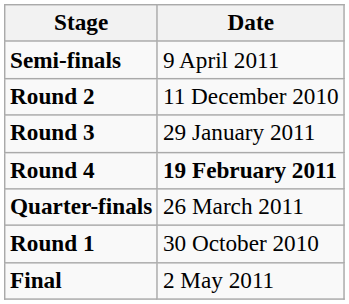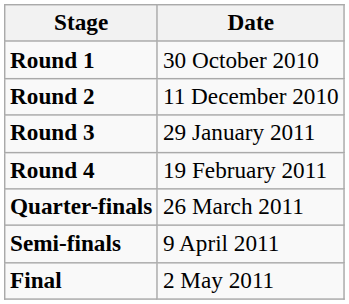 <table class="wikitable">
 <tr>
 <th><strong>Stage</strong></th>
 <th><strong>Date</strong></th>
 </tr>
 <tr>
-<td><strong>Semi-finals</strong></td>
-<td>9 April 2011</td>
+<td><strong>Round 1</strong></td>
+<td>30 October 2010</td>
 </tr>
 <tr>
 <td><strong>Round 2</strong></td>
 <td>11 December 2010</td>
 </tr>
 <tr>
 <td><strong>Round 3</strong></td>
 <td>29 January 2011</td>
 </tr>
 <tr>
 <td><strong>Round 4</strong></td>
-<td><strong>19 February 2011</strong></td>
+<td>19 February 2011</td>
 </tr>
 <tr>
 <td><strong>Quarter-finals</strong></td>
 <td>26 March 2011</td>
 </tr>
 <tr>
-<td><strong>Round 1</strong></td>
-<td>30 October 2010</td>
+<td><strong>Semi-finals</strong></td>
+<td>9 April 2011</td>
 </tr>
 <tr>
 <td><strong>Final</strong></td>
 <td>2 May 2011</td>
 </tr>
 </table>
